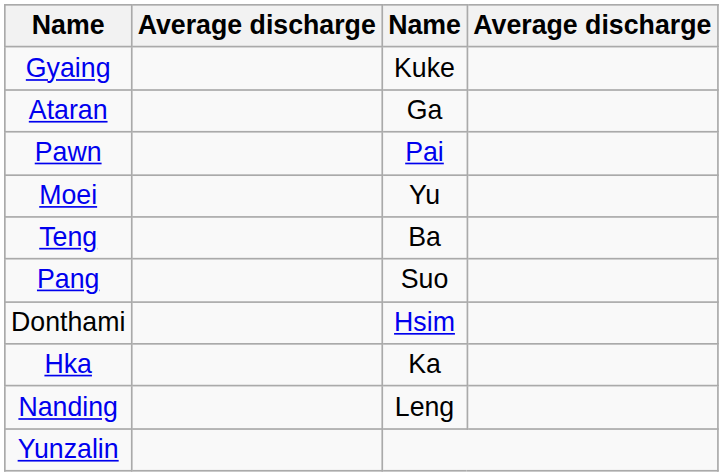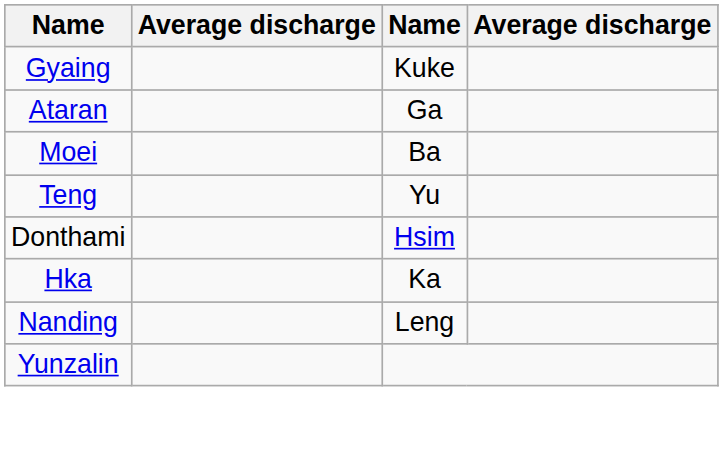 <table class="wikitable" style="text-align:center;">
 <tr>
 <th>Name</th>
 <th>Average discharge</th>
 <th>Name</th>
 <th>Average discharge</th>
 </tr>
 <tr>
 <td><a href='#'>Gyaing</a></td>
 <td></td>
 <td>Kuke</td>
 <td></td>
 </tr>
 <tr>
 <td><a href='#'>Ataran</a></td>
 <td></td>
 <td>Ga</td>
 <td></td>
 </tr>
 <tr>
-<td><a href='#'>Pawn</a></td>
-<td></td>
-<td><a href='#'>Pai</a></td>
-<td></td>
-</tr>
-<tr>
 <td><a href='#'>Moei</a></td>
 <td></td>
-<td>Yu</td>
+<td>Ba</td>
 <td></td>
 </tr>
 <tr>
 <td><a href='#'>Teng</a></td>
 <td></td>
-<td>Ba</td>
-<td></td>
-</tr>
-<tr>
-<td><a href='#'>Pang</a></td>
-<td></td>
-<td>Suo</td>
+<td>Yu</td>
 <td></td>
 </tr>
 <tr>
 <td>Donthami</td>
 <td></td>
 <td><a href='#'>Hsim</a></td>
 <td></td>
 </tr>
 <tr>
 <td><a href='#'>Hka</a></td>
 <td></td>
 <td>Ka</td>
 <td></td>
 </tr>
 <tr>
 <td><a href='#'>Nanding</a></td>
 <td></td>
 <td>Leng</td>
 <td></td>
 </tr>
 <tr>
 <td><a href='#'>Yunzalin</a></td>
 <td></td>
 <td colspan="2"></td>
 </tr>
 </table>
